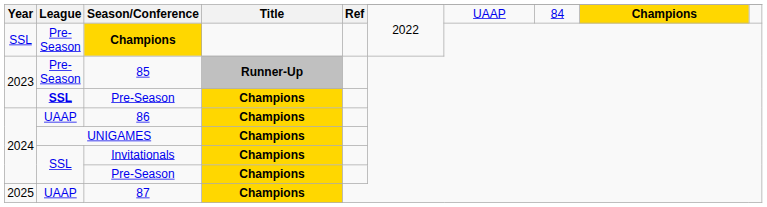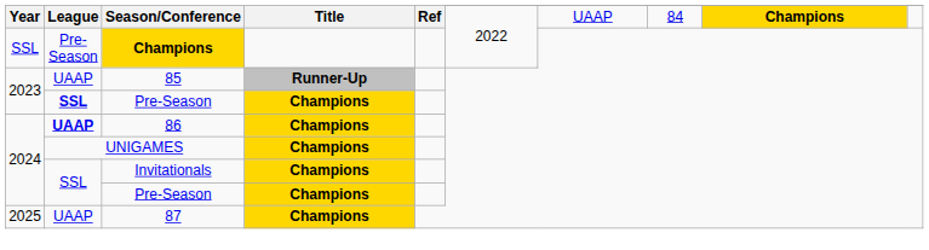 <table class="wikitable sortable" style="text-align:center" width="80%">
 <tr>
 <th style="width:5px;" rowspan="2">Year</th>
 <th style="width:25px;" rowspan="2">League</th>
 <th style="width:100px;" rowspan="2">Season/Conference</th>
 <th style="width:180px;" rowspan="2">Title</th>
 <th style="width:25px;" rowspan="2">Ref</th>
 </tr>
 <tr>
 <td rowspan="2">2022</td>
 <td><a href='#'>UAAP</a></td>
 <td><a href='#'>84</a></td>
 <td style="background:gold"><strong>Champions</strong></td>
 <td></td>
 </tr>
 <tr>
 <td><a href='#'>SSL</a></td>
 <td><a href='#'>Pre-Season</a></td>
 <td style="background:gold"><strong>Champions</strong></td>
 <td></td>
 </tr>
 <tr>
 <td rowspan="2">2023</td>
-<td><a href='#'>Pre-Season</a></td>
+<td><a href='#'>UAAP</a></td>
 <td><a href='#'>85</a></td>
 <td style="background:silver"><strong>Runner-Up</strong></td>
 <td></td>
 </tr>
 <tr>
 <td><strong><a href='#'>SSL</a></strong></td>
 <td><a href='#'>Pre-Season</a></td>
 <td style="background:gold"><strong>Champions</strong></td>
 <td></td>
 </tr>
 <tr>
 <td rowspan="4">2024</td>
-<td><a href='#'>UAAP</a></td>
+<td><strong><a href='#'>UAAP</a></strong></td>
 <td><a href='#'>86</a></td>
 <td style="background:gold"><strong>Champions</strong></td>
 <td></td>
 </tr>
 <tr>
 <td colspan=2><a href='#'>UNIGAMES</a></td>
 <td style="background:gold"><strong>Champions</strong></td>
 <td></td>
 </tr>
 <tr>
 <td rowspan=2><a href='#'>SSL</a></td>
 <td><a href='#'>Invitationals</a></td>
 <td style="background:gold"><strong>Champions</strong></td>
 <td></td>
 </tr>
 <tr>
 <td><a href='#'>Pre-Season</a></td>
 <td style="background:gold"><strong>Champions</strong></td>
 <td></td>
 </tr>
 <tr>
 <td rowspan="4">2025</td>
 <td><a href='#'>UAAP</a></td>
 <td><a href='#'>87</a></td>
 <td style="background:gold"><strong>Champions</strong></td>
 </tr>
 </table>
